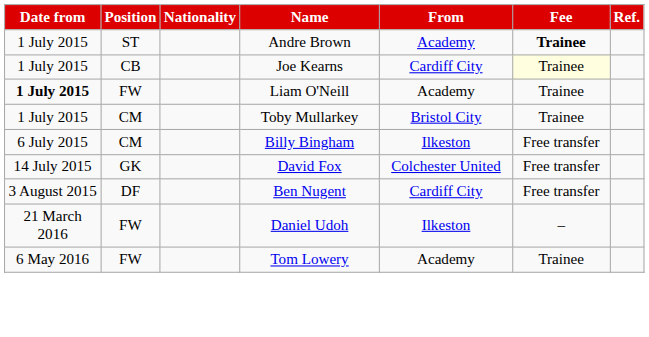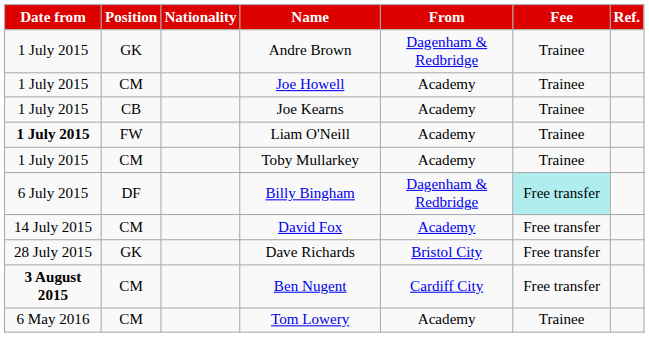 <table class="wikitable"  style="text-align:center; font-size:90%; ">
 <tr>
 <th style="background:#DD0000; color:#FFFFFF; width:100px;">Date from</th>
 <th style="background:#DD0000; color:#FFFFFF; width:50px;">Position</th>
 <th style="background:#DD0000; color:#FFFFFF; width:50px;">Nationality</th>
 <th style="background:#DD0000; color:#FFFFFF; width:150px;">Name</th>
 <th style="background:#DD0000; color:#FFFFFF; width:140px;">From</th>
 <th style="background:#DD0000; color:#FFFFFF; width:100px;">Fee</th>
 <th style="background:#DD0000; color:#FFFFFF; width:25px;">Ref.</th>
 </tr>
 <tr>
 <td>1 July 2015</td>
-<td>ST</td>
+<td>GK</td>
 <td></td>
 <td>Andre Brown</td>
-<td><a href='#'>Academy</a></td>
-<td><strong>Trainee</strong></td>
+<td><a href='#'>Dagenham & Redbridge</a></td>
+<td>Trainee</td>
+<td></td>
+</tr>
+<tr>
+<td>1 July 2015</td>
+<td>CM</td>
+<td></td>
+<td><a href='#'>Joe Howell</a></td>
+<td>Academy</td>
+<td>Trainee</td>
 <td></td>
 </tr>
 <tr>
 <td>1 July 2015</td>
 <td>CB</td>
 <td></td>
 <td>Joe Kearns</td>
-<td><a href='#'>Cardiff City</a></td>
-<td style="background: lightyellow;">Trainee</td>
+<td>Academy</td>
+<td>Trainee</td>
 <td></td>
 </tr>
 <tr>
 <td><strong>1 July 2015</strong></td>
 <td>FW</td>
 <td></td>
 <td>Liam O'Neill</td>
 <td>Academy</td>
 <td>Trainee</td>
 <td></td>
 </tr>
 <tr>
 <td>1 July 2015</td>
 <td>CM</td>
 <td></td>
 <td>Toby Mullarkey</td>
-<td><a href='#'>Bristol City</a></td>
+<td>Academy</td>
 <td>Trainee</td>
 <td></td>
 </tr>
 <tr>
 <td>6 July 2015</td>
+<td>DF</td>
+<td></td>
+<td><a href='#'>Billy Bingham</a></td>
+<td><a href='#'>Dagenham & Redbridge</a></td>
+<td style="background: paleturquoise;">Free transfer</td>
+<td></td>
+</tr>
+<tr>
+<td>14 July 2015</td>
 <td>CM</td>
 <td></td>
-<td><a href='#'>Billy Bingham</a></td>
-<td><a href='#'>Ilkeston</a></td>
+<td><a href='#'>David Fox</a></td>
+<td><a href='#'>Academy</a></td>
 <td>Free transfer</td>
 <td></td>
 </tr>
 <tr>
-<td>14 July 2015</td>
+<td>28 July 2015</td>
 <td>GK</td>
 <td></td>
-<td><a href='#'>David Fox</a></td>
-<td><a href='#'>Colchester United</a></td>
+<td>Dave Richards</td>
+<td><a href='#'>Bristol City</a></td>
 <td>Free transfer</td>
 <td></td>
 </tr>
 <tr>
-<td>3 August 2015</td>
-<td>DF</td>
+<td><strong>3 August 2015</strong></td>
+<td>CM</td>
 <td></td>
 <td><a href='#'>Ben Nugent</a></td>
 <td><a href='#'>Cardiff City</a></td>
 <td>Free transfer</td>
 <td></td>
 </tr>
 <tr>
-<td>21 March 2016</td>
-<td>FW</td>
-<td></td>
-<td><a href='#'>Daniel Udoh</a></td>
-<td><a href='#'>Ilkeston</a></td>
-<td>–</td>
-<td></td>
-</tr>
-<tr>
 <td>6 May 2016</td>
-<td>FW</td>
+<td>CM</td>
 <td></td>
 <td><a href='#'>Tom Lowery</a></td>
 <td>Academy</td>
 <td>Trainee</td>
 <td></td>
 </tr>
 </table>
